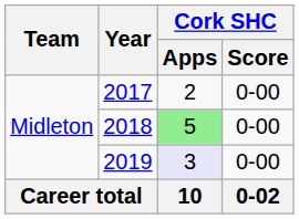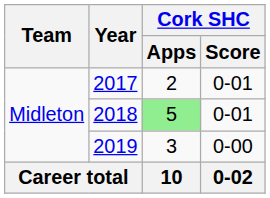 <table class="wikitable" style="text-align:center">
 <tr>
 <th rowspan="2">Team</th>
 <th rowspan="2">Year</th>
 <th colspan="2"><a href='#'>Cork SHC</a></th>
 </tr>
 <tr>
 <th>Apps</th>
 <th>Score</th>
 </tr>
 <tr>
 <td rowspan="3"><a href='#'>Midleton</a></td>
 <td><a href='#'>2017</a></td>
 <td>2</td>
-<td>0-00</td>
+<td>0-01</td>
 </tr>
 <tr>
 <td><a href='#'>2018</a></td>
 <td style="background: lightgreen;">5</td>
-<td>0-00</td>
+<td>0-01</td>
 </tr>
 <tr>
 <td><a href='#'>2019</a></td>
-<td style="background: lavender;">3</td>
+<td>3</td>
 <td>0-00</td>
 </tr>
 <tr>
 <th colspan="2">Career total</th>
 <th>10</th>
 <th>0-02</th>
 </tr>
 </table>
